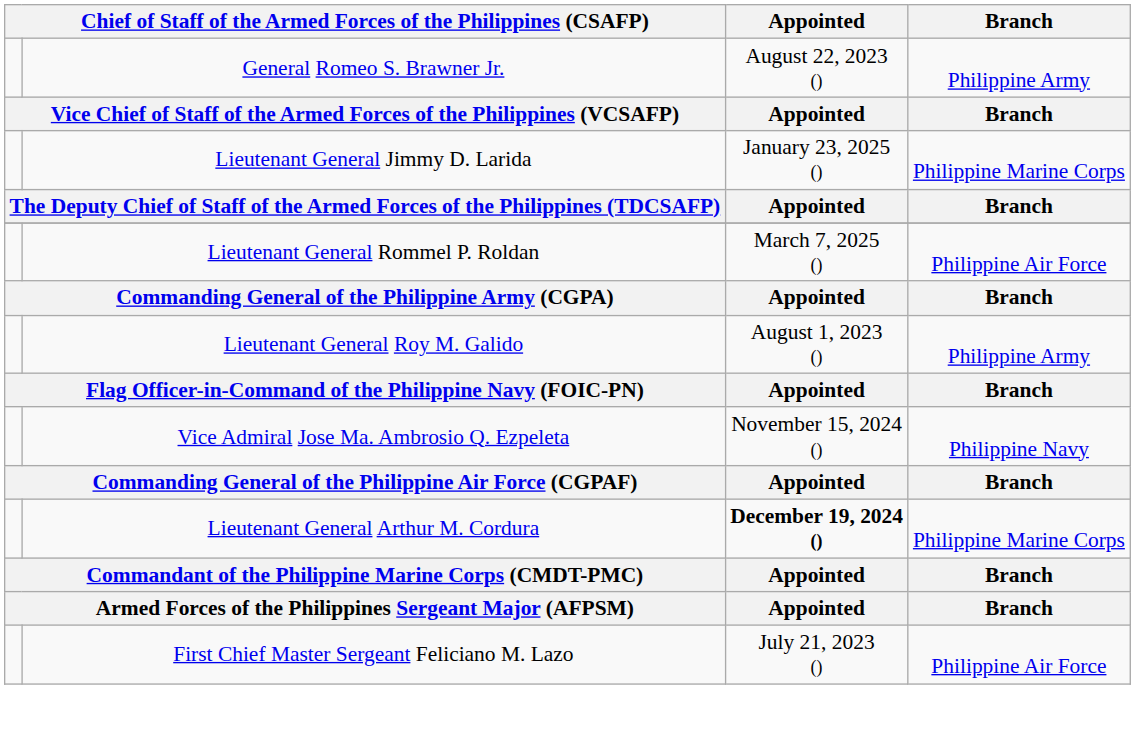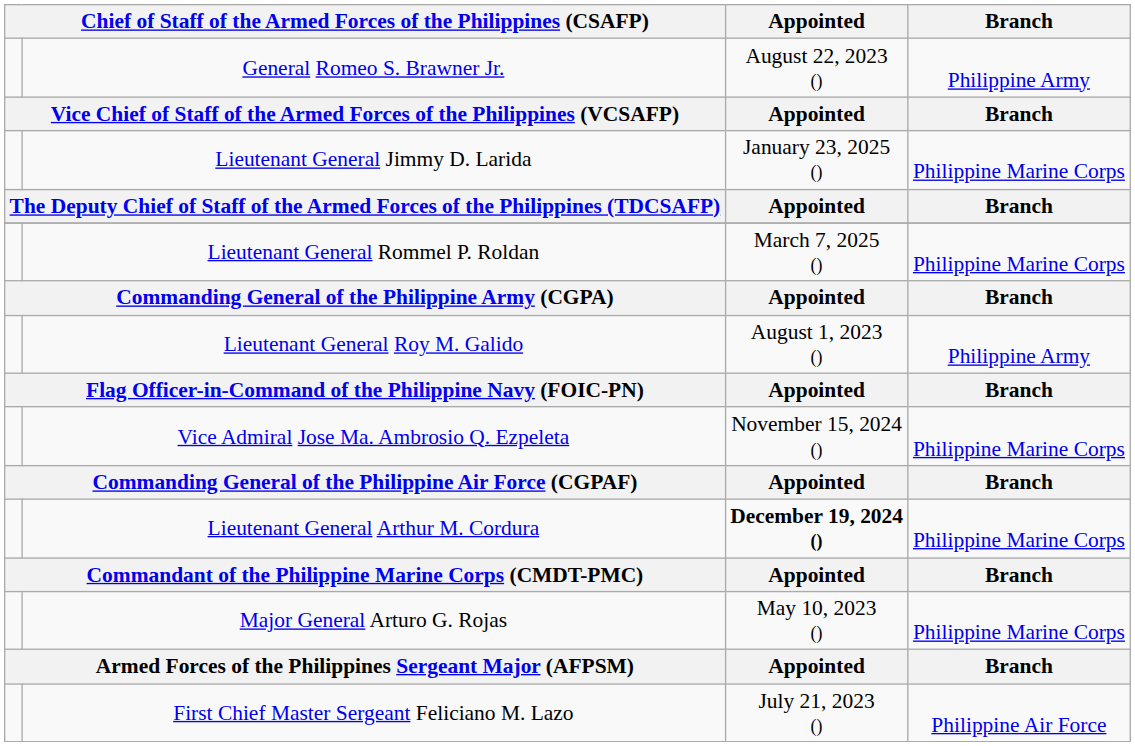 <table class="wikitable" style="text-align:center">
 <tr>
 <th colspan=2><a href='#'>Chief of Staff of the Armed Forces of the Philippines</a> (CSAFP)</th>
 <th>Appointed</th>
 <th>Branch</th>
 </tr>
 <tr>
 <td></td>
 <td><a href='#'>General</a> <a href='#'>Romeo S. Brawner Jr.</a></td>
 <td>August 22, 2023 <br> <small>()</small></td>
 <td> <br> <a href='#'>Philippine Army</a></td>
 </tr>
 <tr>
 <th colspan=2><a href='#'>Vice Chief of Staff of the Armed Forces of the Philippines</a> (VCSAFP)</th>
 <th>Appointed</th>
 <th>Branch</th>
 </tr>
 <tr>
 <td></td>
 <td><a href='#'>Lieutenant General</a> Jimmy D. Larida </td>
 <td>January 23, 2025 <br> <small>()</small></td>
 <td> <br> <a href='#'>Philippine Marine Corps</a></td>
 </tr>
 <tr>
 <th colspan=2><a href='#'>The Deputy Chief of Staff of the Armed Forces of the Philippines (TDCSAFP)</a></th>
 <th>Appointed</th>
 <th>Branch</th>
 </tr>
 <tr>
 </tr>
 <tr>
 <td></td>
 <td><a href='#'>Lieutenant General</a> Rommel P. Roldan</td>
 <td>March 7, 2025<br> <small>()</small></td>
-<td> <br> <a href='#'>Philippine Air Force</a></td>
+<td> <br> <a href='#'>Philippine Marine Corps</a></td>
 </tr>
 <tr>
 <th colspan=2><a href='#'>Commanding General of the Philippine Army</a> (CGPA)</th>
 <th>Appointed</th>
 <th>Branch</th>
 </tr>
 <tr>
 <td></td>
 <td><a href='#'>Lieutenant General</a> <a href='#'>Roy M. Galido</a></td>
 <td>August 1, 2023 <br> <small>()</small></td>
 <td> <br> <a href='#'>Philippine Army</a></td>
 </tr>
 <tr>
 <th colspan=2><a href='#'>Flag Officer-in-Command of the Philippine Navy</a> (FOIC-PN)</th>
 <th>Appointed</th>
 <th>Branch</th>
 </tr>
 <tr>
 <td></td>
 <td><a href='#'>Vice Admiral</a> <a href='#'>Jose Ma. Ambrosio Q. Ezpeleta</a></td>
 <td>November 15, 2024 <br> <small>()</small></td>
-<td> <br> <a href='#'>Philippine Navy</a></td>
+<td> <br> <a href='#'>Philippine Marine Corps</a></td>
 </tr>
 <tr>
 <th colspan=2><a href='#'>Commanding General of the Philippine Air Force</a> (CGPAF)</th>
 <th>Appointed</th>
 <th>Branch</th>
 </tr>
 <tr>
 <td></td>
 <td><a href='#'>Lieutenant General</a> <a href='#'>Arthur M. Cordura</a></td>
 <td><strong>December 19, 2024 <br> <small>()</small></strong></td>
 <td> <br> <a href='#'>Philippine Marine Corps</a></td>
 </tr>
 <tr>
 <th colspan=2><a href='#'>Commandant of the Philippine Marine Corps</a> (CMDT-PMC)</th>
 <th>Appointed</th>
 <th>Branch</th>
 </tr>
 <tr>
+<td></td>
+<td><a href='#'>Major General</a> Arturo G. Rojas</td>
+<td>May 10, 2023 <br> <small>()</small></td>
+<td> <br> <a href='#'>Philippine Marine Corps</a></td>
+</tr>
+<tr>
 <th colspan=2>Armed Forces of the Philippines <a href='#'>Sergeant Major</a> (AFPSM)</th>
 <th>Appointed</th>
 <th>Branch</th>
 </tr>
 <tr>
 <td></td>
 <td><a href='#'>First Chief Master Sergeant</a> Feliciano M. Lazo</td>
 <td>July 21, 2023<br> <small>()</small></td>
 <td> <br> <a href='#'>Philippine Air Force</a></td>
 </tr>
 </table>
